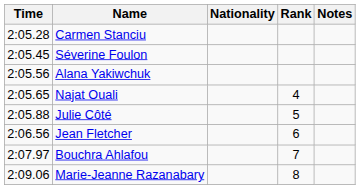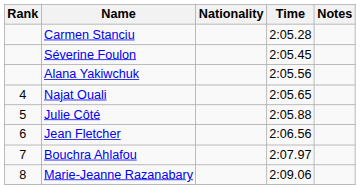 <table class="wikitable sortable" style="text-align:center">
 <tr>
-<th>Time</th>
+<th>Rank</th>
 <th>Name</th>
 <th>Nationality</th>
-<th>Rank</th>
+<th>Time</th>
 <th>Notes</th>
 </tr>
 <tr>
-<td>2:05.28</td>
+<td></td>
 <td align=left><a href='#'>Carmen Stanciu</a></td>
 <td align=left></td>
-<td></td>
+<td>2:05.28</td>
 <td></td>
 </tr>
 <tr>
-<td>2:05.45</td>
+<td></td>
 <td align=left><a href='#'>Séverine Foulon</a></td>
 <td align=left></td>
-<td></td>
+<td>2:05.45</td>
 <td></td>
 </tr>
 <tr>
-<td>2:05.56</td>
+<td></td>
 <td align=left><a href='#'>Alana Yakiwchuk</a></td>
 <td align=left></td>
-<td></td>
+<td>2:05.56</td>
 <td></td>
 </tr>
 <tr>
-<td>2:05.65</td>
+<td>4</td>
 <td align=left><a href='#'>Najat Ouali</a></td>
 <td align=left></td>
-<td>4</td>
+<td>2:05.65</td>
 <td></td>
 </tr>
 <tr>
-<td>2:05.88</td>
+<td>5</td>
 <td align=left><a href='#'>Julie Côté</a></td>
 <td align=left></td>
-<td>5</td>
+<td>2:05.88</td>
 <td></td>
 </tr>
 <tr>
-<td>2:06.56</td>
+<td>6</td>
 <td align=left><a href='#'>Jean Fletcher</a></td>
 <td align=left></td>
-<td>6</td>
+<td>2:06.56</td>
 <td></td>
 </tr>
 <tr>
-<td>2:07.97</td>
+<td>7</td>
 <td align=left><a href='#'>Bouchra Ahlafou</a></td>
 <td align=left></td>
-<td>7</td>
+<td>2:07.97</td>
 <td></td>
 </tr>
 <tr>
-<td>2:09.06</td>
+<td>8</td>
 <td align=left><a href='#'>Marie-Jeanne Razanabary</a></td>
 <td align=left></td>
-<td>8</td>
+<td>2:09.06</td>
 <td></td>
 </tr>
 </table>
